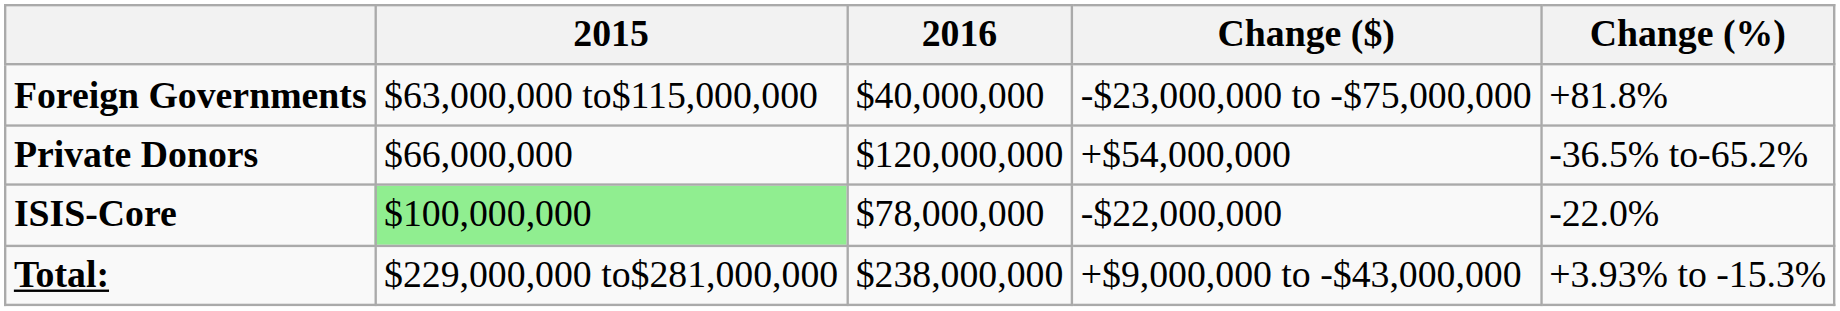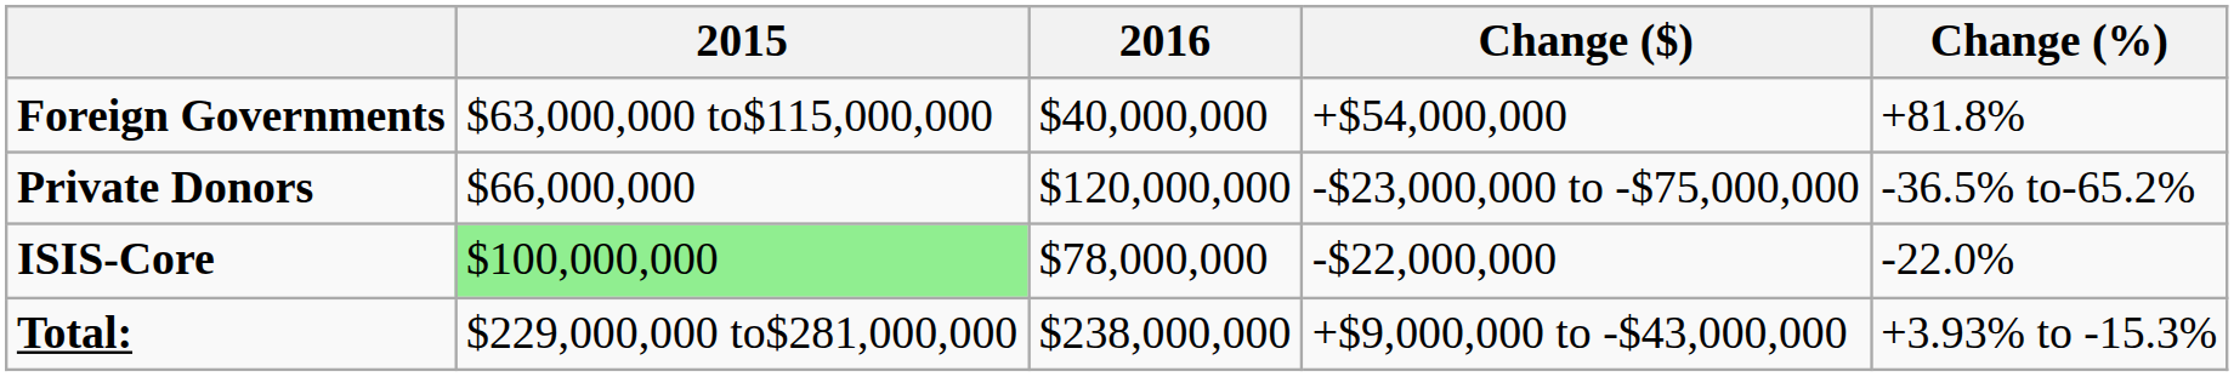 <table class="wikitable">
 <tr>
 <th></th>
 <th>2015</th>
 <th>2016</th>
 <th>Change ($)</th>
 <th>Change (%)</th>
 </tr>
 <tr>
 <td><strong>Foreign Governments</strong></td>
 <td>$63,000,000 to$115,000,000</td>
 <td>$40,000,000</td>
-<td>-$23,000,000 to -$75,000,000</td>
+<td> +$54,000,000</td>
 <td> +81.8%</td>
 </tr>
 <tr>
 <td><strong>Private Donors</strong></td>
 <td>$66,000,000</td>
 <td>$120,000,000</td>
-<td> +$54,000,000</td>
+<td>-$23,000,000 to -$75,000,000</td>
 <td>-36.5% to-65.2%</td>
 </tr>
 <tr>
 <td><strong>ISIS-Core</strong></td>
 <td style="background: lightgreen;">$100,000,000</td>
 <td>$78,000,000</td>
 <td> -$22,000,000</td>
 <td> -22.0%</td>
 </tr>
 <tr>
 <td><strong><u>Total:</u></strong></td>
 <td>$229,000,000 to$281,000,000</td>
 <td>$238,000,000</td>
 <td> +$9,000,000 to -$43,000,000</td>
 <td> +3.93% to -15.3%</td>
 </tr>
 </table>
